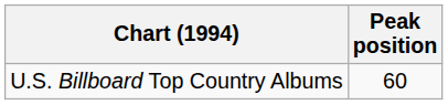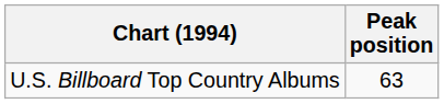 <table class="wikitable">
 <tr>
 <th>Chart (1994)</th>
 <th>Peak<br>position</th>
 </tr>
 <tr>
 <td>U.S. <em>Billboard</em> Top Country Albums</td>
-<td align="center">60</td>
+<td align="center">63</td>
 </tr>
 </table>
